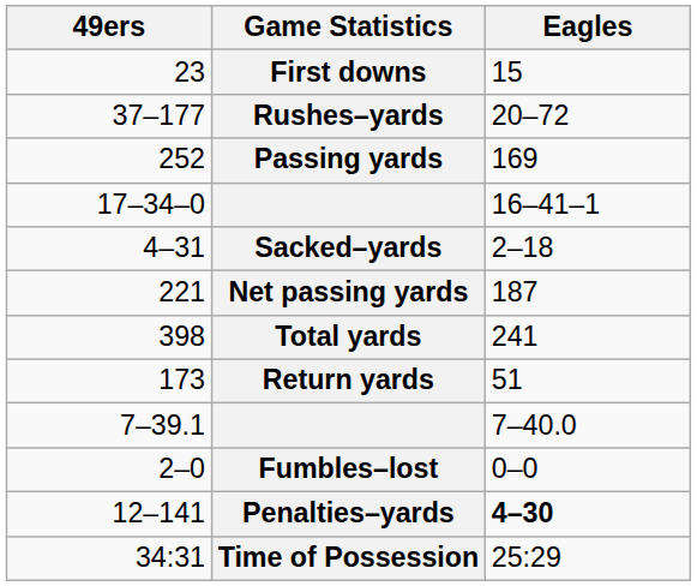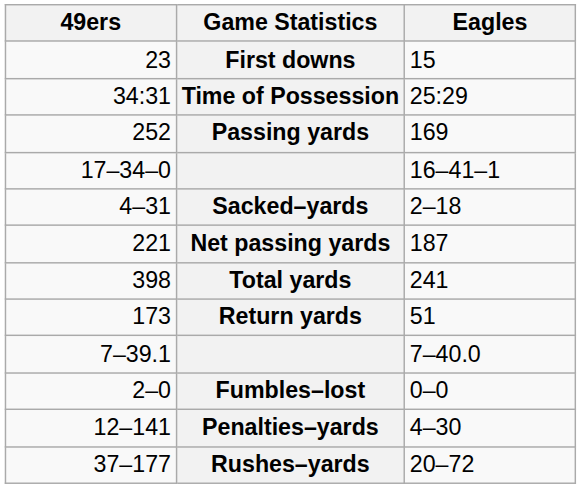 <table class="wikitable" style="margin: 1em auto 1em auto">
 <tr>
 <th style="width:30%;">49ers</th>
 <th style="width:40%;">Game Statistics</th>
 <th style="width:30%;">Eagles</th>
 </tr>
 <tr>
 <td style="text-align:right;">23</td>
 <th>First downs</th>
 <td>15</td>
 </tr>
 <tr>
-<td style="text-align:right;">37–177</td>
-<th>Rushes–yards</th>
-<td>20–72</td>
+<td style="text-align:right;">34:31</td>
+<th>Time of Possession</th>
+<td>25:29</td>
 </tr>
 <tr>
 <td style="text-align:right;">252</td>
 <th>Passing yards</th>
 <td>169</td>
 </tr>
 <tr>
 <td style="text-align:right;">17–34–0</td>
 <th></th>
 <td>16–41–1</td>
 </tr>
 <tr>
 <td style="text-align:right;">4–31</td>
 <th>Sacked–yards</th>
 <td>2–18</td>
 </tr>
 <tr>
 <td style="text-align:right;">221</td>
 <th>Net passing yards</th>
 <td>187</td>
 </tr>
 <tr>
 <td style="text-align:right;">398</td>
 <th>Total yards</th>
 <td>241</td>
 </tr>
 <tr>
 <td style="text-align:right;">173</td>
 <th>Return yards</th>
 <td>51</td>
 </tr>
 <tr>
 <td style="text-align:right;">7–39.1</td>
 <th></th>
 <td>7–40.0</td>
 </tr>
 <tr>
 <td style="text-align:right;">2–0</td>
 <th>Fumbles–lost</th>
 <td>0–0</td>
 </tr>
 <tr>
 <td style="text-align:right;">12–141</td>
 <th>Penalties–yards</th>
-<td><strong>4–30</strong></td>
+<td>4–30</td>
 </tr>
 <tr>
-<td style="text-align:right;">34:31</td>
-<th>Time of Possession</th>
-<td>25:29</td>
+<td style="text-align:right;">37–177</td>
+<th>Rushes–yards</th>
+<td>20–72</td>
 </tr>
 </table>
